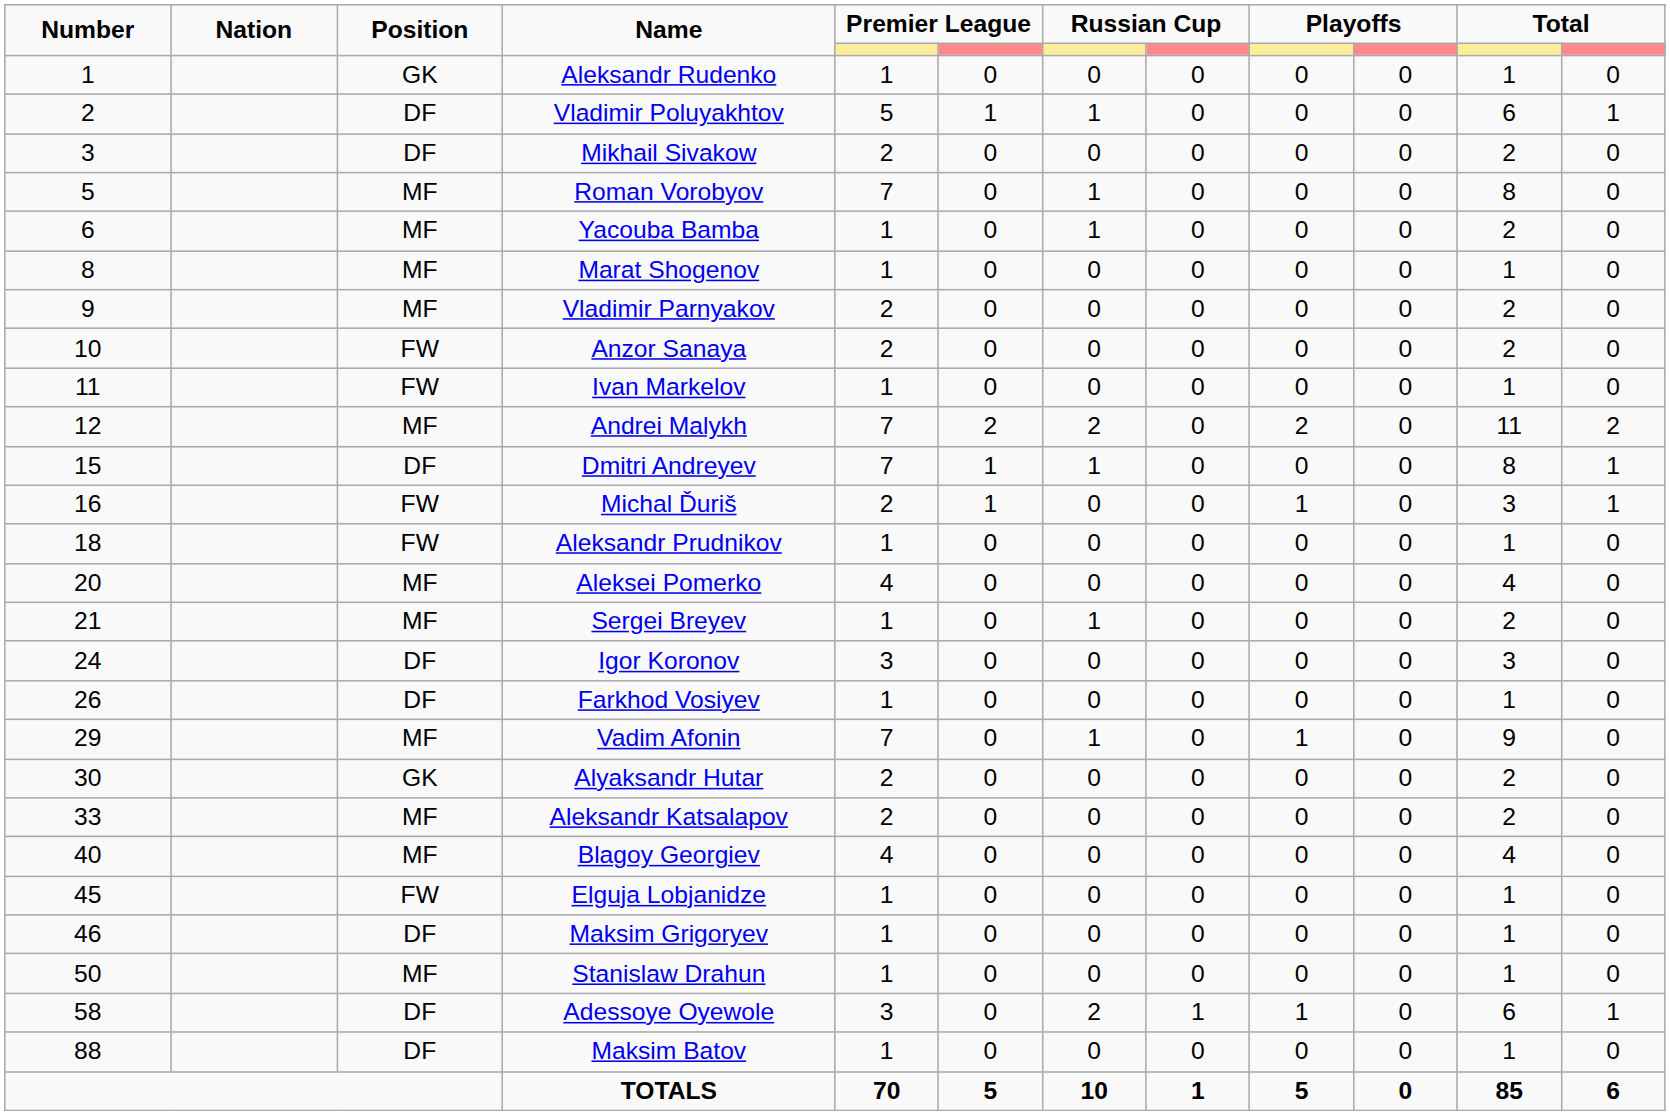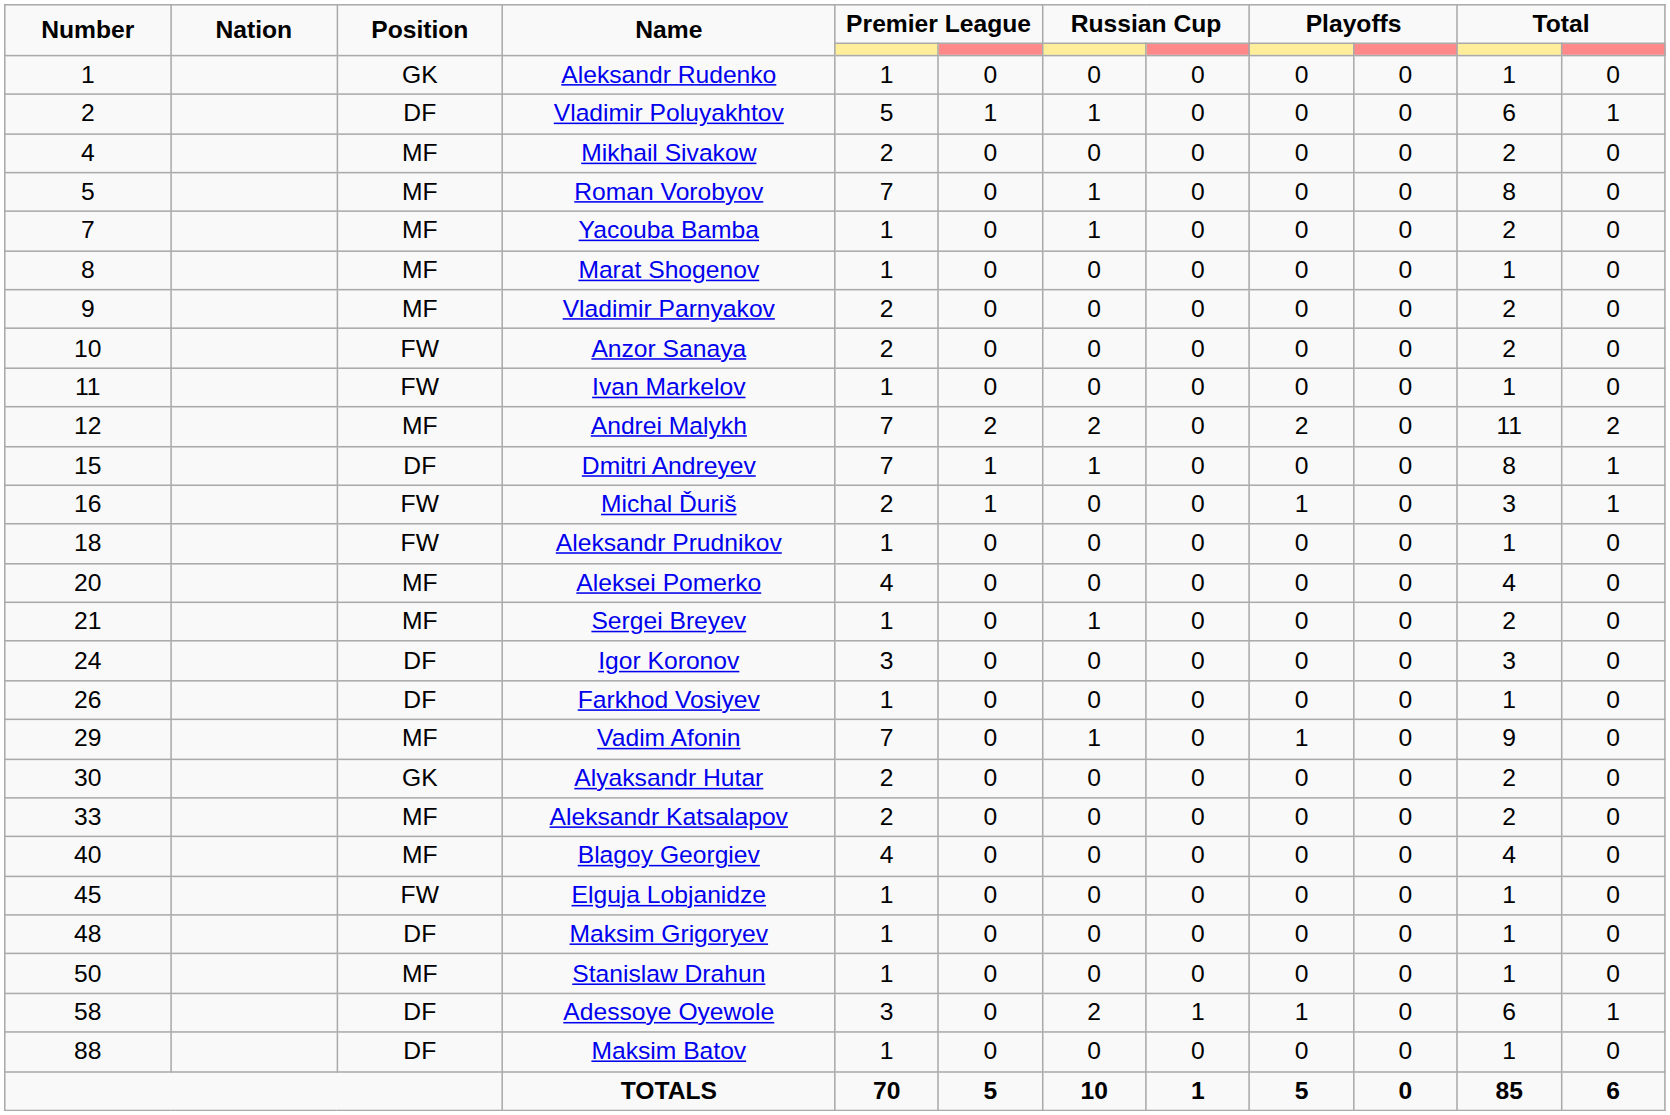 <table class="wikitable" style="font-size: 100%; text-align: center;">
 <tr>
 <td rowspan="2" width="10%" align="center"><strong>Number</strong></td>
 <td rowspan="2" width="10%" align="center"><strong>Nation</strong></td>
 <td rowspan="2" width="10%" align="center"><strong>Position</strong></td>
 <td rowspan="2" width="20%" align="center"><strong>Name</strong></td>
 <td colspan="2" align="center"><strong>Premier League</strong></td>
 <td colspan="2" align="center"><strong>Russian Cup</strong></td>
 <td colspan="2" align="center"><strong>Playoffs</strong></td>
 <td colspan="2" align="center"><strong>Total</strong></td>
 </tr>
 <tr>
 <th width=60 style="background: #FFEE99"></th>
 <th width=60 style="background: #FF8888"></th>
 <th width=60 style="background: #FFEE99"></th>
 <th width=60 style="background: #FF8888"></th>
 <th width=60 style="background: #FFEE99"></th>
 <th width=60 style="background: #FF8888"></th>
 <th width=60 style="background: #FFEE99"></th>
 <th width=60 style="background: #FF8888"></th>
 </tr>
 <tr>
 <td>1</td>
 <td></td>
 <td>GK</td>
 <td><a href='#'>Aleksandr Rudenko</a></td>
 <td>1</td>
 <td>0</td>
 <td>0</td>
 <td>0</td>
 <td>0</td>
 <td>0</td>
 <td>1</td>
 <td>0</td>
 </tr>
 <tr>
 <td>2</td>
 <td></td>
 <td>DF</td>
 <td><a href='#'>Vladimir Poluyakhtov</a></td>
 <td>5</td>
 <td>1</td>
 <td>1</td>
 <td>0</td>
 <td>0</td>
 <td>0</td>
 <td>6</td>
 <td>1</td>
 </tr>
 <tr>
-<td>3</td>
+<td>4</td>
 <td></td>
-<td>DF</td>
+<td>MF</td>
 <td><a href='#'>Mikhail Sivakow</a></td>
 <td>2</td>
 <td>0</td>
 <td>0</td>
 <td>0</td>
 <td>0</td>
 <td>0</td>
 <td>2</td>
 <td>0</td>
 </tr>
 <tr>
 <td>5</td>
 <td></td>
 <td>MF</td>
 <td><a href='#'>Roman Vorobyov</a></td>
 <td>7</td>
 <td>0</td>
 <td>1</td>
 <td>0</td>
 <td>0</td>
 <td>0</td>
 <td>8</td>
 <td>0</td>
 </tr>
 <tr>
-<td>6</td>
+<td>7</td>
 <td></td>
 <td>MF</td>
 <td><a href='#'>Yacouba Bamba</a></td>
 <td>1</td>
 <td>0</td>
 <td>1</td>
 <td>0</td>
 <td>0</td>
 <td>0</td>
 <td>2</td>
 <td>0</td>
 </tr>
 <tr>
 <td>8</td>
 <td></td>
 <td>MF</td>
 <td><a href='#'>Marat Shogenov</a></td>
 <td>1</td>
 <td>0</td>
 <td>0</td>
 <td>0</td>
 <td>0</td>
 <td>0</td>
 <td>1</td>
 <td>0</td>
 </tr>
 <tr>
 <td>9</td>
 <td></td>
 <td>MF</td>
 <td><a href='#'>Vladimir Parnyakov</a></td>
 <td>2</td>
 <td>0</td>
 <td>0</td>
 <td>0</td>
 <td>0</td>
 <td>0</td>
 <td>2</td>
 <td>0</td>
 </tr>
 <tr>
 <td>10</td>
 <td></td>
 <td>FW</td>
 <td><a href='#'>Anzor Sanaya</a></td>
 <td>2</td>
 <td>0</td>
 <td>0</td>
 <td>0</td>
 <td>0</td>
 <td>0</td>
 <td>2</td>
 <td>0</td>
 </tr>
 <tr>
 <td>11</td>
 <td></td>
 <td>FW</td>
 <td><a href='#'>Ivan Markelov</a></td>
 <td>1</td>
 <td>0</td>
 <td>0</td>
 <td>0</td>
 <td>0</td>
 <td>0</td>
 <td>1</td>
 <td>0</td>
 </tr>
 <tr>
 <td>12</td>
 <td></td>
 <td>MF</td>
 <td><a href='#'>Andrei Malykh</a></td>
 <td>7</td>
 <td>2</td>
 <td>2</td>
 <td>0</td>
 <td>2</td>
 <td>0</td>
 <td>11</td>
 <td>2</td>
 </tr>
 <tr>
 <td>15</td>
 <td></td>
 <td>DF</td>
 <td><a href='#'>Dmitri Andreyev</a></td>
 <td>7</td>
 <td>1</td>
 <td>1</td>
 <td>0</td>
 <td>0</td>
 <td>0</td>
 <td>8</td>
 <td>1</td>
 </tr>
 <tr>
 <td>16</td>
 <td></td>
 <td>FW</td>
 <td><a href='#'>Michal Ďuriš</a></td>
 <td>2</td>
 <td>1</td>
 <td>0</td>
 <td>0</td>
 <td>1</td>
 <td>0</td>
 <td>3</td>
 <td>1</td>
 </tr>
 <tr>
 <td>18</td>
 <td></td>
 <td>FW</td>
 <td><a href='#'>Aleksandr Prudnikov</a></td>
 <td>1</td>
 <td>0</td>
 <td>0</td>
 <td>0</td>
 <td>0</td>
 <td>0</td>
 <td>1</td>
 <td>0</td>
 </tr>
 <tr>
 <td>20</td>
 <td></td>
 <td>MF</td>
 <td><a href='#'>Aleksei Pomerko</a></td>
 <td>4</td>
 <td>0</td>
 <td>0</td>
 <td>0</td>
 <td>0</td>
 <td>0</td>
 <td>4</td>
 <td>0</td>
 </tr>
 <tr>
 <td>21</td>
 <td></td>
 <td>MF</td>
 <td><a href='#'>Sergei Breyev</a></td>
 <td>1</td>
 <td>0</td>
 <td>1</td>
 <td>0</td>
 <td>0</td>
 <td>0</td>
 <td>2</td>
 <td>0</td>
 </tr>
 <tr>
 <td>24</td>
 <td></td>
 <td>DF</td>
 <td><a href='#'>Igor Koronov</a></td>
 <td>3</td>
 <td>0</td>
 <td>0</td>
 <td>0</td>
 <td>0</td>
 <td>0</td>
 <td>3</td>
 <td>0</td>
 </tr>
 <tr>
 <td>26</td>
 <td></td>
 <td>DF</td>
 <td><a href='#'>Farkhod Vosiyev</a></td>
 <td>1</td>
 <td>0</td>
 <td>0</td>
 <td>0</td>
 <td>0</td>
 <td>0</td>
 <td>1</td>
 <td>0</td>
 </tr>
 <tr>
 <td>29</td>
 <td></td>
 <td>MF</td>
 <td><a href='#'>Vadim Afonin</a></td>
 <td>7</td>
 <td>0</td>
 <td>1</td>
 <td>0</td>
 <td>1</td>
 <td>0</td>
 <td>9</td>
 <td>0</td>
 </tr>
 <tr>
 <td>30</td>
 <td></td>
 <td>GK</td>
 <td><a href='#'>Alyaksandr Hutar</a></td>
 <td>2</td>
 <td>0</td>
 <td>0</td>
 <td>0</td>
 <td>0</td>
 <td>0</td>
 <td>2</td>
 <td>0</td>
 </tr>
 <tr>
 <td>33</td>
 <td></td>
 <td>MF</td>
 <td><a href='#'>Aleksandr Katsalapov</a></td>
 <td>2</td>
 <td>0</td>
 <td>0</td>
 <td>0</td>
 <td>0</td>
 <td>0</td>
 <td>2</td>
 <td>0</td>
 </tr>
 <tr>
 <td>40</td>
 <td></td>
 <td>MF</td>
 <td><a href='#'>Blagoy Georgiev</a></td>
 <td>4</td>
 <td>0</td>
 <td>0</td>
 <td>0</td>
 <td>0</td>
 <td>0</td>
 <td>4</td>
 <td>0</td>
 </tr>
 <tr>
 <td>45</td>
 <td></td>
 <td>FW</td>
 <td><a href='#'>Elguja Lobjanidze</a></td>
 <td>1</td>
 <td>0</td>
 <td>0</td>
 <td>0</td>
 <td>0</td>
 <td>0</td>
 <td>1</td>
 <td>0</td>
 </tr>
 <tr>
-<td>46</td>
+<td>48</td>
 <td></td>
 <td>DF</td>
 <td><a href='#'>Maksim Grigoryev</a></td>
 <td>1</td>
 <td>0</td>
 <td>0</td>
 <td>0</td>
 <td>0</td>
 <td>0</td>
 <td>1</td>
 <td>0</td>
 </tr>
 <tr>
 <td>50</td>
 <td></td>
 <td>MF</td>
 <td><a href='#'>Stanislaw Drahun</a></td>
 <td>1</td>
 <td>0</td>
 <td>0</td>
 <td>0</td>
 <td>0</td>
 <td>0</td>
 <td>1</td>
 <td>0</td>
 </tr>
 <tr>
 <td>58</td>
 <td></td>
 <td>DF</td>
 <td><a href='#'>Adessoye Oyewole</a></td>
 <td>3</td>
 <td>0</td>
 <td>2</td>
 <td>1</td>
 <td>1</td>
 <td>0</td>
 <td>6</td>
 <td>1</td>
 </tr>
 <tr>
 <td>88</td>
 <td></td>
 <td>DF</td>
 <td><a href='#'>Maksim Batov</a></td>
 <td>1</td>
 <td>0</td>
 <td>0</td>
 <td>0</td>
 <td>0</td>
 <td>0</td>
 <td>1</td>
 <td>0</td>
 </tr>
 <tr>
 <td colspan="3"></td>
 <td><strong>TOTALS</strong></td>
 <td><strong>70</strong></td>
 <td><strong>5</strong></td>
 <td><strong>10</strong></td>
 <td><strong>1</strong></td>
 <td><strong>5</strong></td>
 <td><strong>0</strong></td>
 <td><strong>85</strong></td>
 <td><strong>6</strong></td>
 </tr>
 </table>
